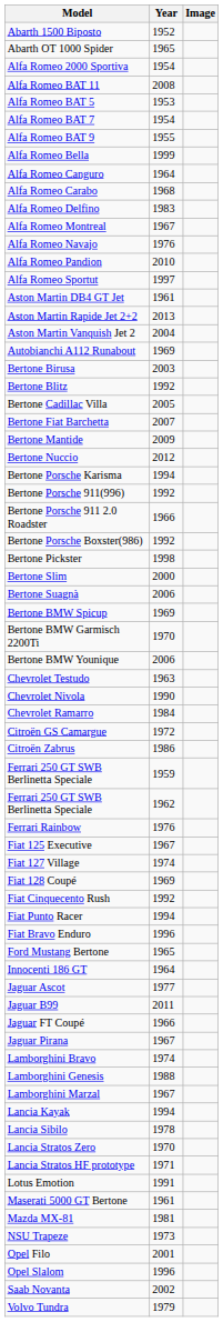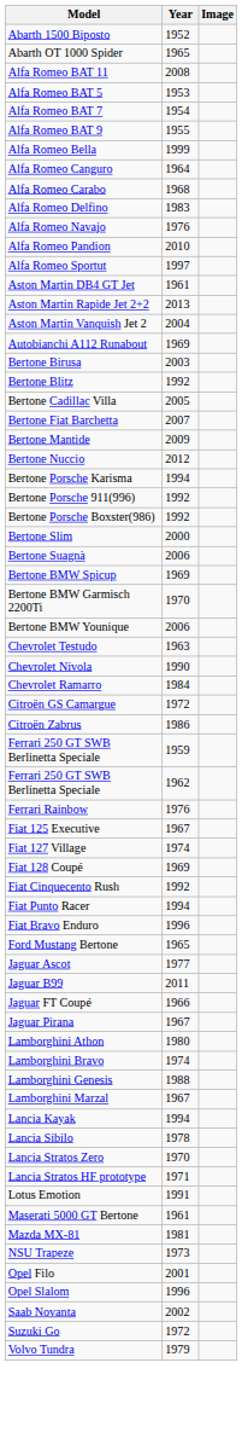 <table class="wikitable sortable">
 <tr>
 <th width=200px>Model</th>
 <th width=40px>Year</th>
 <th>Image</th>
 </tr>
 <tr>
 <td><a href='#'>Abarth 1500 Biposto</a></td>
 <td>1952</td>
 <td></td>
 </tr>
 <tr>
 <td>Abarth OT 1000 Spider</td>
 <td>1965</td>
-<td></td>
-</tr>
-<tr>
-<td><a href='#'>Alfa Romeo 2000 Sportiva</a></td>
-<td>1954</td>
 <td></td>
 </tr>
 <tr>
 <td><a href='#'>Alfa Romeo BAT 11</a></td>
 <td>2008</td>
 <td></td>
 </tr>
 <tr>
 <td><a href='#'>Alfa Romeo BAT 5</a></td>
 <td>1953</td>
 <td></td>
 </tr>
 <tr>
 <td><a href='#'>Alfa Romeo BAT 7</a></td>
 <td>1954</td>
 <td></td>
 </tr>
 <tr>
 <td><a href='#'>Alfa Romeo BAT 9</a></td>
 <td>1955</td>
 <td></td>
 </tr>
 <tr>
 <td><a href='#'>Alfa Romeo Bella</a></td>
 <td>1999</td>
 <td></td>
 </tr>
 <tr>
 <td><a href='#'>Alfa Romeo Canguro</a></td>
 <td>1964</td>
 <td></td>
 </tr>
 <tr>
 <td><a href='#'>Alfa Romeo Carabo</a></td>
 <td>1968</td>
 <td></td>
 </tr>
 <tr>
 <td><a href='#'>Alfa Romeo Delfino</a></td>
 <td>1983</td>
-<td></td>
-</tr>
-<tr>
-<td><a href='#'>Alfa Romeo Montreal</a></td>
-<td>1967</td>
 <td></td>
 </tr>
 <tr>
 <td><a href='#'>Alfa Romeo Navajo</a></td>
 <td>1976</td>
 <td></td>
 </tr>
 <tr>
 <td><a href='#'>Alfa Romeo Pandion</a></td>
 <td>2010</td>
 <td></td>
 </tr>
 <tr>
 <td><a href='#'>Alfa Romeo Sportut</a></td>
 <td>1997</td>
 <td></td>
 </tr>
 <tr>
 <td><a href='#'>Aston Martin DB4 GT Jet</a></td>
 <td>1961</td>
 <td></td>
 </tr>
 <tr>
 <td><a href='#'>Aston Martin Rapide Jet 2+2</a></td>
 <td>2013</td>
 <td></td>
 </tr>
 <tr>
 <td><a href='#'>Aston Martin Vanquish</a> Jet 2</td>
 <td>2004</td>
 <td></td>
 </tr>
 <tr>
 <td><a href='#'>Autobianchi A112 Runabout</a></td>
 <td>1969</td>
 <td></td>
 </tr>
 <tr>
 <td><a href='#'>Bertone Birusa</a></td>
 <td>2003</td>
 <td></td>
 </tr>
 <tr>
 <td><a href='#'>Bertone Blitz</a></td>
 <td>1992</td>
 <td></td>
 </tr>
 <tr>
 <td>Bertone <a href='#'>Cadillac</a> Villa</td>
 <td>2005</td>
 <td></td>
 </tr>
 <tr>
 <td><a href='#'>Bertone Fiat Barchetta</a></td>
 <td>2007</td>
 <td></td>
 </tr>
 <tr>
 <td><a href='#'>Bertone Mantide</a></td>
 <td>2009</td>
 <td></td>
 </tr>
 <tr>
 <td><a href='#'>Bertone Nuccio</a></td>
 <td>2012</td>
 <td></td>
 </tr>
 <tr>
 <td>Bertone <a href='#'>Porsche</a> Karisma</td>
 <td>1994</td>
 <td></td>
 </tr>
 <tr>
 <td>Bertone <a href='#'>Porsche</a> 911(996)</td>
 <td>1992</td>
 <td></td>
 </tr>
 <tr>
-<td>Bertone <a href='#'>Porsche</a> 911 2.0 Roadster</td>
-<td>1966</td>
-<td></td>
-</tr>
-<tr>
 <td>Bertone <a href='#'>Porsche</a> Boxster(986)</td>
 <td>1992</td>
-<td></td>
-</tr>
-<tr>
-<td>Bertone Pickster</td>
-<td>1998</td>
 <td></td>
 </tr>
 <tr>
 <td><a href='#'>Bertone Slim</a></td>
 <td>2000</td>
 <td></td>
 </tr>
 <tr>
 <td><a href='#'>Bertone Suagnà</a></td>
 <td>2006</td>
 <td></td>
 </tr>
 <tr>
 <td><a href='#'>Bertone BMW Spicup</a></td>
 <td>1969</td>
 <td></td>
 </tr>
 <tr>
 <td>Bertone BMW Garmisch 2200Ti</td>
 <td>1970</td>
 <td></td>
 </tr>
 <tr>
 <td>Bertone BMW Younique</td>
 <td>2006</td>
 <td></td>
 </tr>
 <tr>
 <td><a href='#'>Chevrolet Testudo</a></td>
 <td>1963</td>
 <td></td>
 </tr>
 <tr>
 <td><a href='#'>Chevrolet Nivola</a></td>
 <td>1990</td>
 <td></td>
 </tr>
 <tr>
 <td><a href='#'>Chevrolet Ramarro</a></td>
 <td>1984</td>
 <td></td>
 </tr>
 <tr>
 <td><a href='#'>Citroën GS Camargue</a></td>
 <td>1972</td>
 <td></td>
 </tr>
 <tr>
 <td><a href='#'>Citroën Zabrus</a></td>
 <td>1986</td>
 <td></td>
 </tr>
 <tr>
 <td><a href='#'>Ferrari 250 GT SWB</a> Berlinetta Speciale</td>
 <td>1959</td>
 <td></td>
 </tr>
 <tr>
 <td><a href='#'>Ferrari 250 GT SWB</a> Berlinetta Speciale</td>
 <td>1962</td>
 <td></td>
 </tr>
 <tr>
 <td><a href='#'>Ferrari Rainbow</a></td>
 <td>1976</td>
 <td></td>
 </tr>
 <tr>
 <td><a href='#'>Fiat 125</a> Executive</td>
 <td>1967</td>
 <td></td>
 </tr>
 <tr>
 <td><a href='#'>Fiat 127</a> Village</td>
 <td>1974</td>
 <td></td>
 </tr>
 <tr>
 <td><a href='#'>Fiat 128</a> Coupé</td>
 <td>1969</td>
 <td></td>
 </tr>
 <tr>
 <td><a href='#'>Fiat Cinquecento</a> Rush</td>
 <td>1992</td>
 <td></td>
 </tr>
 <tr>
 <td><a href='#'>Fiat Punto</a> Racer</td>
 <td>1994</td>
 <td></td>
 </tr>
 <tr>
 <td><a href='#'>Fiat Bravo</a> Enduro</td>
 <td>1996</td>
 <td></td>
 </tr>
 <tr>
 <td><a href='#'>Ford Mustang</a> Bertone</td>
 <td>1965</td>
 <td></td>
 </tr>
 <tr>
-<td><a href='#'>Innocenti 186 GT</a></td>
-<td>1964</td>
-<td></td>
-</tr>
-<tr>
 <td><a href='#'>Jaguar Ascot</a></td>
 <td>1977</td>
 <td></td>
 </tr>
 <tr>
 <td><a href='#'>Jaguar B99</a></td>
 <td>2011</td>
 <td></td>
 </tr>
 <tr>
 <td><a href='#'>Jaguar</a> FT Coupé</td>
 <td>1966</td>
 <td></td>
 </tr>
 <tr>
 <td><a href='#'>Jaguar Pirana</a></td>
 <td>1967</td>
+<td></td>
+</tr>
+<tr>
+<td><a href='#'>Lamborghini Athon</a></td>
+<td>1980</td>
 <td></td>
 </tr>
 <tr>
 <td><a href='#'>Lamborghini Bravo</a></td>
 <td>1974</td>
 <td></td>
 </tr>
 <tr>
 <td><a href='#'>Lamborghini Genesis</a></td>
 <td>1988</td>
 <td></td>
 </tr>
 <tr>
 <td><a href='#'>Lamborghini Marzal</a></td>
 <td>1967</td>
 <td></td>
 </tr>
 <tr>
 <td><a href='#'>Lancia Kayak</a></td>
 <td>1994</td>
 <td></td>
 </tr>
 <tr>
 <td><a href='#'>Lancia Sibilo</a></td>
 <td>1978</td>
 <td></td>
 </tr>
 <tr>
 <td><a href='#'>Lancia Stratos Zero</a></td>
 <td>1970</td>
 <td></td>
 </tr>
 <tr>
 <td><a href='#'>Lancia Stratos HF prototype</a></td>
 <td>1971</td>
 <td></td>
 </tr>
 <tr>
 <td>Lotus Emotion</td>
 <td>1991</td>
 <td></td>
 </tr>
 <tr>
 <td><a href='#'>Maserati 5000 GT</a> Bertone</td>
 <td>1961</td>
 <td></td>
 </tr>
 <tr>
 <td><a href='#'>Mazda MX-81</a></td>
 <td>1981</td>
 <td></td>
 </tr>
 <tr>
 <td><a href='#'>NSU Trapeze</a></td>
 <td>1973</td>
 <td></td>
 </tr>
 <tr>
 <td><a href='#'>Opel</a> Filo</td>
 <td>2001</td>
 <td></td>
 </tr>
 <tr>
 <td><a href='#'>Opel Slalom</a></td>
 <td>1996</td>
 <td></td>
 </tr>
 <tr>
 <td><a href='#'>Saab Novanta</a></td>
 <td>2002</td>
 <td></td>
 </tr>
 <tr>
+<td><a href='#'>Suzuki Go</a></td>
+<td>1972</td>
+<td></td>
+</tr>
+<tr>
 <td><a href='#'>Volvo Tundra</a></td>
 <td>1979</td>
 <td></td>
 </tr>
 </table>
